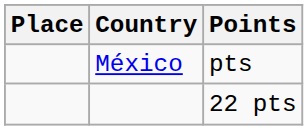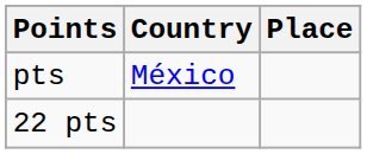 <table class=wikitable>
 <tr>
+<th>Points</th>
+<th>Country</th>
 <th>Place</th>
-<th>Country</th>
-<th>Points</th>
 </tr>
 <tr>
+<td>pts</td>
+<td> <a href='#'>México</a></td>
 <td align=center></td>
-<td> <a href='#'>México</a></td>
-<td>pts</td>
 </tr>
 <tr>
+<td>22 pts</td>
+<td></td>
 <td align=center></td>
-<td></td>
-<td>22 pts</td>
 </tr>
 </table>
